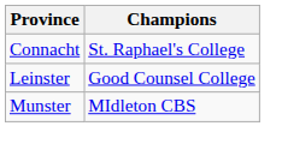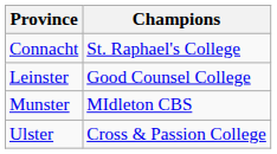 <table class="wikitable">
 <tr>
 <th>Province</th>
 <th>Champions</th>
 </tr>
 <tr>
 <td><a href='#'>Connacht</a></td>
 <td><a href='#'>St. Raphael's College</a></td>
 </tr>
 <tr>
 <td><a href='#'>Leinster</a></td>
 <td><a href='#'>Good Counsel College</a></td>
 </tr>
 <tr>
 <td><a href='#'>Munster</a></td>
 <td><a href='#'>MIdleton CBS</a></td>
 </tr>
+<tr>
+<td><a href='#'>Ulster</a></td>
+<td><a href='#'>Cross & Passion College</a></td>
+</tr>
 </table>
